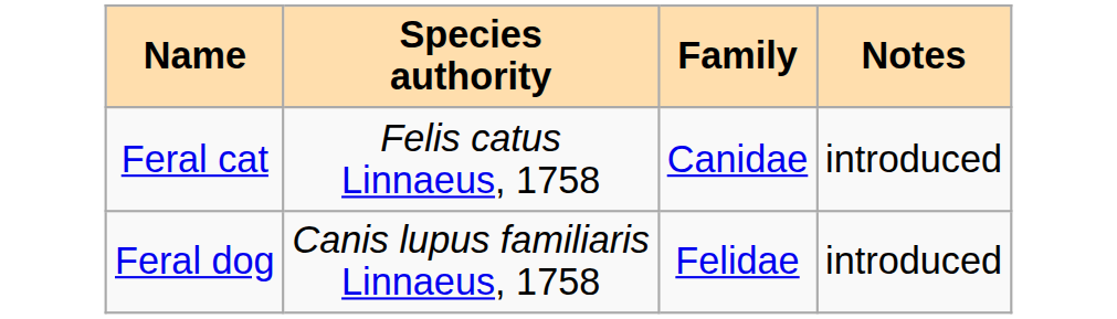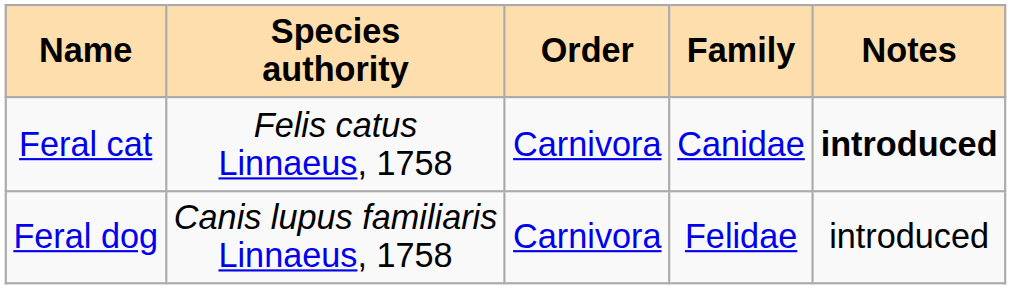 <table class="sortable wikitable" style="margin:1em auto; text-align:center;">
 <tr>
 <th style=background:navajowhite>Name</th>
 <th style=background:navajowhite>Species<br>authority</th>
+<th style=background:navajowhite>Order</th>
 <th style=background:navajowhite>Family</th>
 <th style=background:navajowhite>Notes</th>
 </tr>
 <tr>
 <td><a href='#'>Feral cat</a> <br></td>
 <td><em>Felis catus</em><br><a href='#'>Linnaeus</a>, 1758</td>
+<td><a href='#'>Carnivora</a></td>
 <td><a href='#'>Canidae</a></td>
-<td>introduced</td>
+<td><strong>introduced</strong></td>
 </tr>
 <tr>
 <td><a href='#'>Feral dog</a><br></td>
 <td><em>Canis lupus familiaris</em><br><a href='#'>Linnaeus</a>, 1758</td>
+<td><a href='#'>Carnivora</a></td>
 <td><a href='#'>Felidae</a></td>
 <td>introduced</td>
 </tr>
 </table>
